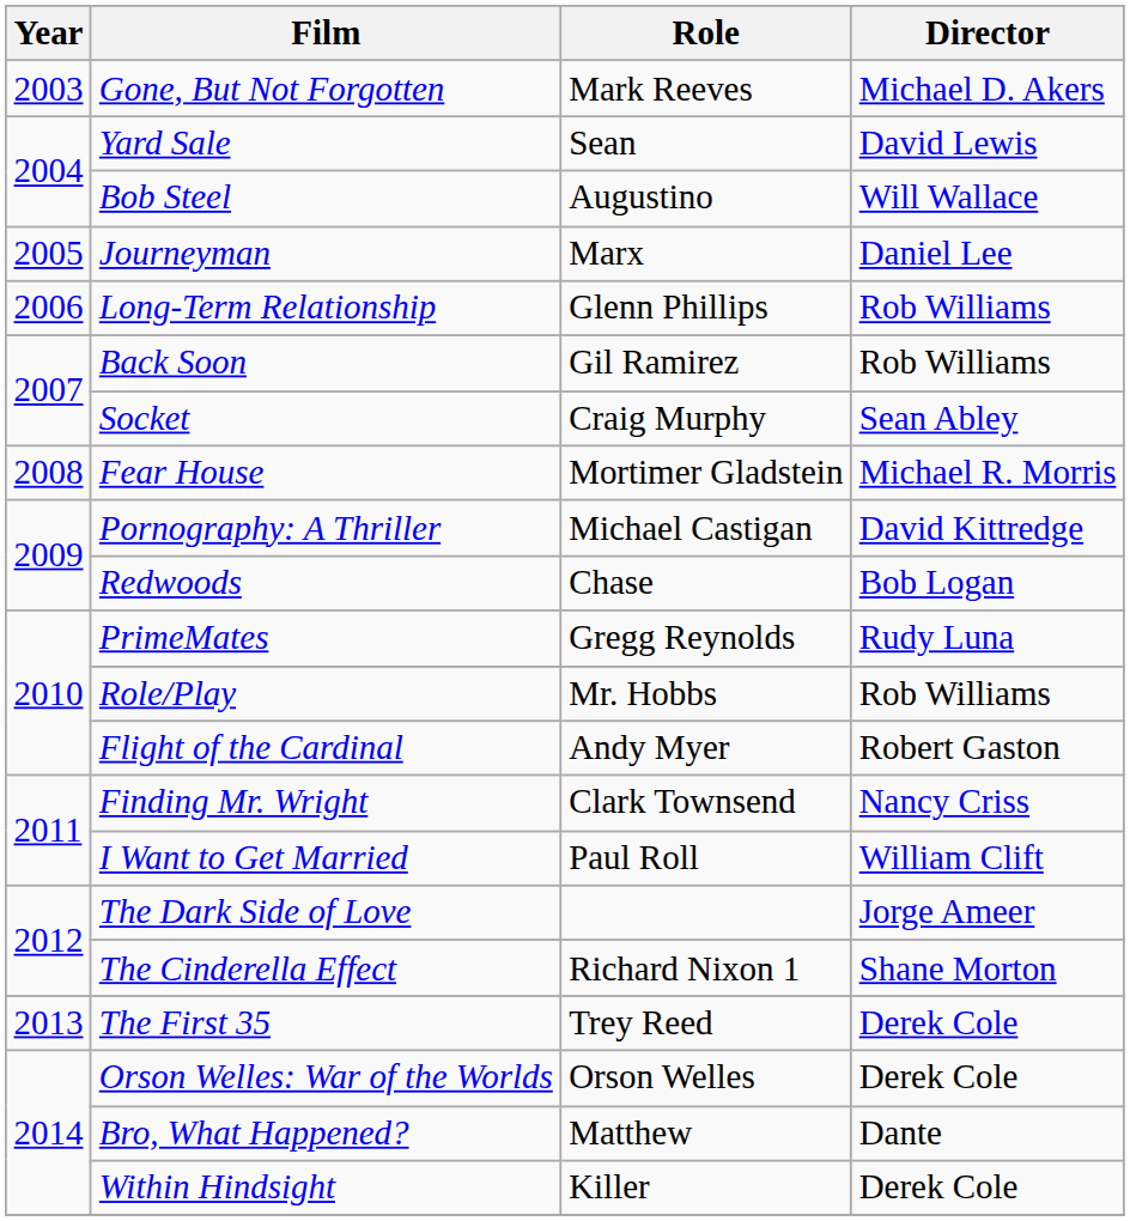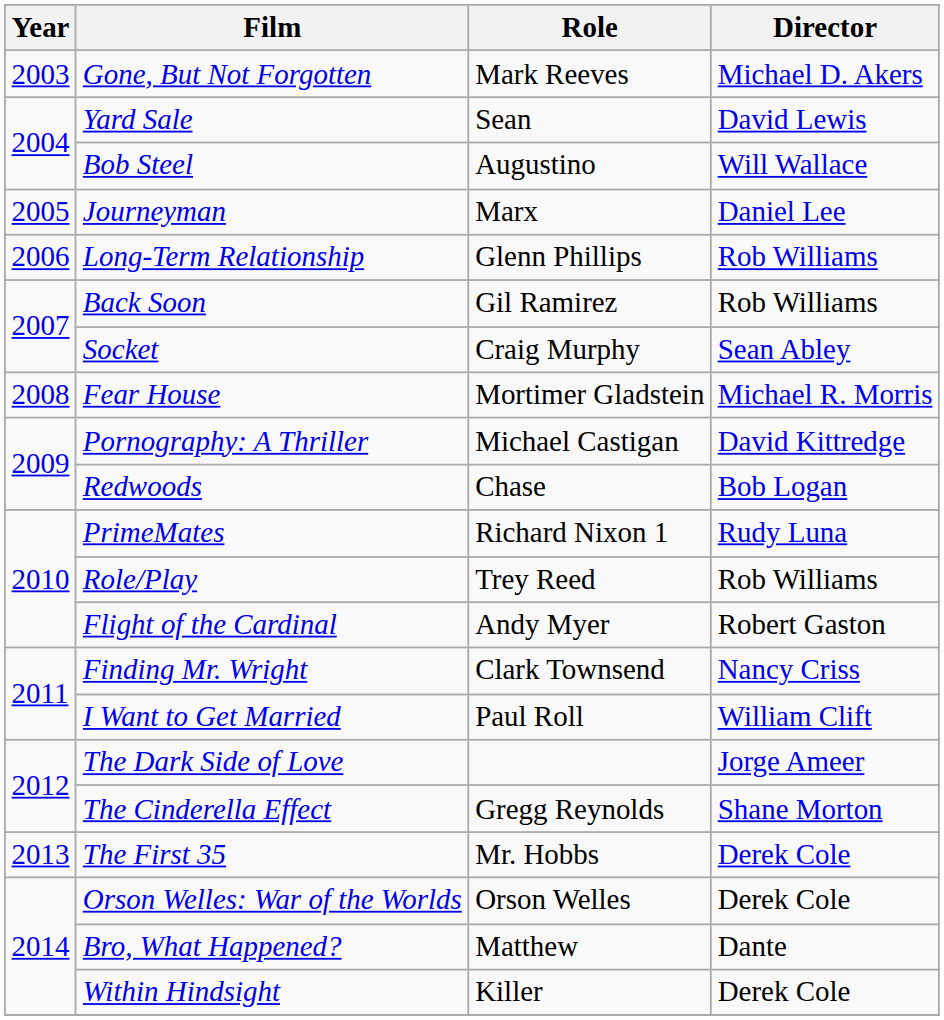 <table class="wikitable">
 <tr>
 <th>Year</th>
 <th>Film</th>
 <th>Role</th>
 <th>Director</th>
 </tr>
 <tr>
 <td><a href='#'>2003</a></td>
 <td><em><a href='#'>Gone, But Not Forgotten</a></em></td>
 <td>Mark Reeves</td>
 <td><a href='#'>Michael D. Akers</a></td>
 </tr>
 <tr>
 <td rowspan="2"><a href='#'>2004</a></td>
 <td><em><a href='#'>Yard Sale</a></em></td>
 <td>Sean</td>
 <td><a href='#'>David Lewis</a></td>
 </tr>
 <tr>
 <td><em><a href='#'>Bob Steel</a></em></td>
 <td>Augustino</td>
 <td><a href='#'>Will Wallace</a></td>
 </tr>
 <tr>
 <td><a href='#'>2005</a></td>
 <td><em><a href='#'>Journeyman</a></em></td>
 <td>Marx</td>
 <td><a href='#'>Daniel Lee</a></td>
 </tr>
 <tr>
 <td><a href='#'>2006</a></td>
 <td><em><a href='#'>Long-Term Relationship</a></em></td>
 <td>Glenn Phillips</td>
 <td><a href='#'>Rob Williams</a></td>
 </tr>
 <tr>
 <td rowspan="2"><a href='#'>2007</a></td>
 <td><em> <a href='#'>Back Soon</a> </em></td>
 <td>Gil Ramirez</td>
 <td>Rob Williams</td>
 </tr>
 <tr>
 <td><em><a href='#'>Socket</a></em></td>
 <td>Craig Murphy</td>
 <td><a href='#'>Sean Abley</a></td>
 </tr>
 <tr>
 <td><a href='#'>2008</a></td>
 <td><em><a href='#'>Fear House</a></em></td>
 <td>Mortimer Gladstein</td>
 <td><a href='#'>Michael R. Morris</a></td>
 </tr>
 <tr>
 <td rowspan="2"><a href='#'>2009</a></td>
 <td><em><a href='#'>Pornography: A Thriller</a></em></td>
 <td>Michael Castigan</td>
 <td><a href='#'>David Kittredge</a></td>
 </tr>
 <tr>
 <td><em><a href='#'>Redwoods</a></em></td>
 <td>Chase</td>
 <td><a href='#'>Bob Logan</a></td>
 </tr>
 <tr>
 <td rowspan="3"><a href='#'>2010</a></td>
 <td><em><a href='#'>PrimeMates</a></em></td>
-<td>Gregg Reynolds</td>
+<td>Richard Nixon 1</td>
 <td><a href='#'>Rudy Luna</a></td>
 </tr>
 <tr>
 <td><em><a href='#'>Role/Play</a> </em></td>
-<td>Mr. Hobbs</td>
+<td>Trey Reed</td>
 <td>Rob Williams</td>
 </tr>
 <tr>
 <td><em><a href='#'>Flight of the Cardinal</a></em></td>
 <td>Andy Myer</td>
 <td>Robert Gaston</td>
 </tr>
 <tr>
 <td rowspan="2"><a href='#'>2011</a></td>
 <td><em><a href='#'>Finding Mr. Wright</a></em></td>
 <td>Clark Townsend</td>
 <td><a href='#'>Nancy Criss</a></td>
 </tr>
 <tr>
 <td><em><a href='#'>I Want to Get Married</a></em></td>
 <td>Paul Roll</td>
 <td><a href='#'>William Clift</a></td>
 </tr>
 <tr>
 <td rowspan="2"><a href='#'>2012</a></td>
 <td><em><a href='#'>The Dark Side of Love</a></em></td>
 <td></td>
 <td><a href='#'>Jorge Ameer</a></td>
 </tr>
 <tr>
 <td><em><a href='#'>The Cinderella Effect</a></em></td>
-<td>Richard Nixon 1</td>
+<td>Gregg Reynolds</td>
 <td><a href='#'>Shane Morton</a></td>
 </tr>
 <tr>
 <td rowspan="1"><a href='#'>2013</a></td>
 <td><em><a href='#'>The First 35</a></em></td>
-<td>Trey Reed</td>
+<td>Mr. Hobbs</td>
 <td><a href='#'>Derek Cole</a></td>
 </tr>
 <tr>
 <td rowspan="3"><a href='#'>2014</a></td>
 <td><em><a href='#'>Orson Welles: War of the Worlds</a></em></td>
 <td>Orson Welles</td>
 <td>Derek Cole</td>
 </tr>
 <tr>
 <td><em><a href='#'>Bro, What Happened?</a></em></td>
 <td>Matthew</td>
 <td>Dante</td>
 </tr>
 <tr>
 <td><em><a href='#'>Within Hindsight</a></em></td>
 <td>Killer</td>
 <td>Derek Cole</td>
 </tr>
 <tr>
 </tr>
 </table>
